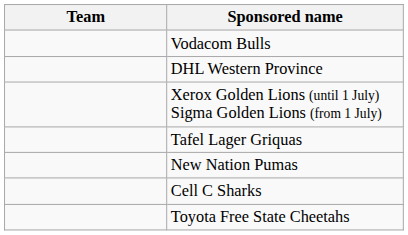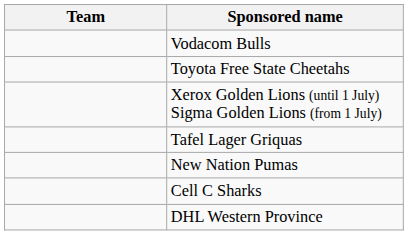 <table class="wikitable collapsible sortable" style="text-align:left; font-size:100%; max-width:60%;">
 <tr>
 </tr>
 <tr>
 <th style="width:9.5em;">Team</th>
 <th style="width:14em;">Sponsored name</th>
 </tr>
 <tr>
 <td></td>
 <td>Vodacom Bulls</td>
 </tr>
 <tr>
 <td></td>
-<td>DHL Western Province</td>
+<td>Toyota Free State Cheetahs</td>
 </tr>
 <tr>
 <td></td>
 <td>Xerox Golden Lions <small>(until 1 July)</small> <br> Sigma Golden Lions <small>(from 1 July)</small></td>
 </tr>
 <tr>
 <td></td>
 <td>Tafel Lager Griquas</td>
 </tr>
 <tr>
 <td></td>
 <td>New Nation Pumas</td>
 </tr>
 <tr>
 <td></td>
 <td>Cell C Sharks</td>
 </tr>
 <tr>
 <td></td>
-<td>Toyota Free State Cheetahs</td>
+<td>DHL Western Province</td>
 </tr>
 </table>
